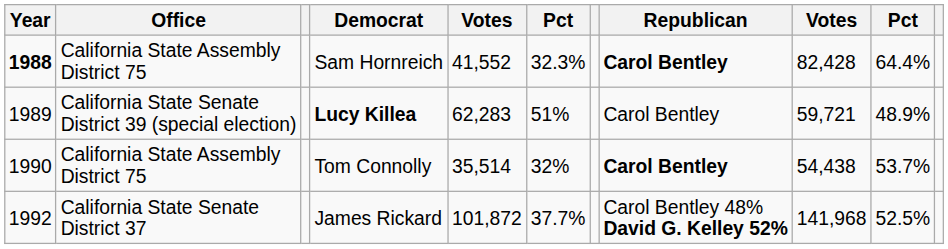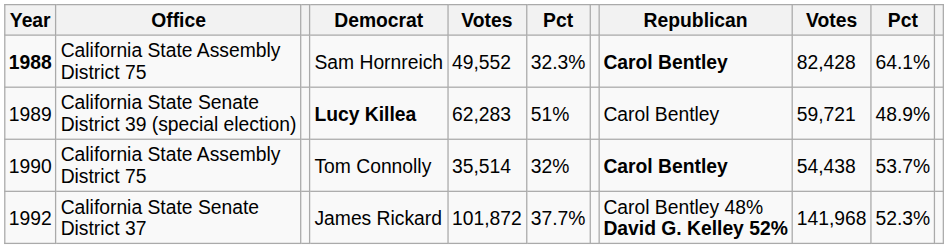 <table class="wikitable" style="margin:0.5em ; font-size:95%">
 <tr>
 <th>Year</th>
 <th>Office</th>
 <th></th>
 <th>Democrat</th>
 <th>Votes</th>
 <th>Pct</th>
 <th></th>
 <th>Republican</th>
 <th>Votes</th>
 <th>Pct</th>
 <th></th>
 </tr>
 <tr>
 <td><strong>1988</strong></td>
 <td>California State Assembly<br> District 75</td>
 <td></td>
 <td>Sam Hornreich</td>
-<td>41,552</td>
+<td>49,552</td>
 <td>32.3%</td>
 <td></td>
 <td><strong>Carol Bentley</strong></td>
 <td>82,428</td>
-<td>64.4%</td>
+<td>64.1%</td>
 <td></td>
 </tr>
 <tr>
 <td>1989</td>
 <td>California State Senate<br> District 39 (special election)</td>
 <td></td>
 <td><strong>Lucy Killea</strong></td>
 <td>62,283</td>
 <td>51%</td>
 <td></td>
 <td>Carol Bentley</td>
 <td>59,721</td>
 <td>48.9%</td>
 <td></td>
 </tr>
 <tr>
 <td>1990</td>
 <td>California State Assembly<br> District 75</td>
 <td></td>
 <td>Tom Connolly</td>
 <td>35,514</td>
 <td>32%</td>
 <td></td>
 <td><strong>Carol Bentley</strong></td>
 <td>54,438</td>
 <td>53.7%</td>
 <td></td>
 </tr>
 <tr>
 <td>1992</td>
 <td>California State Senate<br> District 37</td>
 <td></td>
 <td>James Rickard</td>
 <td>101,872</td>
 <td>37.7%</td>
 <td></td>
 <td>Carol Bentley 48% <br><strong>David G. Kelley 52%</strong></td>
 <td>141,968</td>
-<td>52.5%</td>
+<td>52.3%</td>
 <td></td>
 </tr>
 </table>
